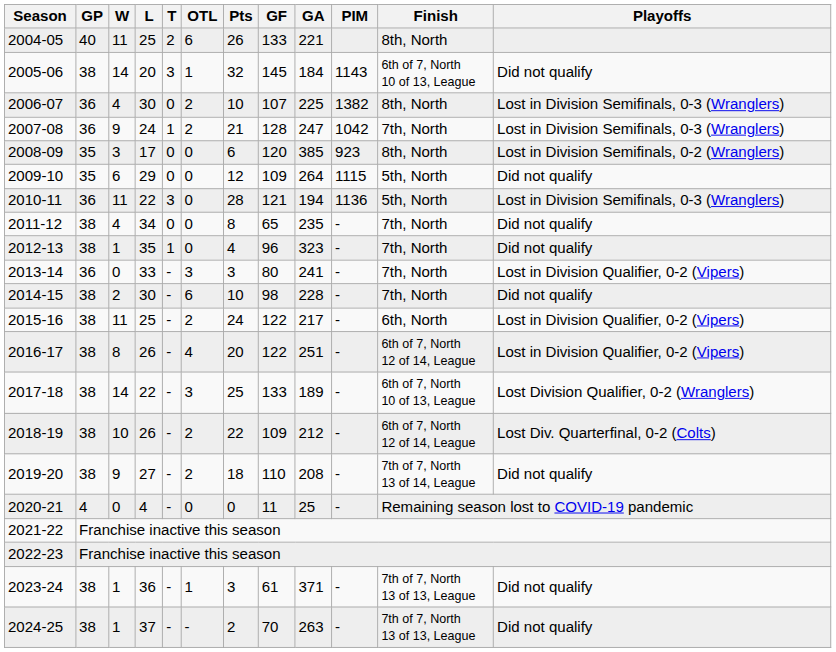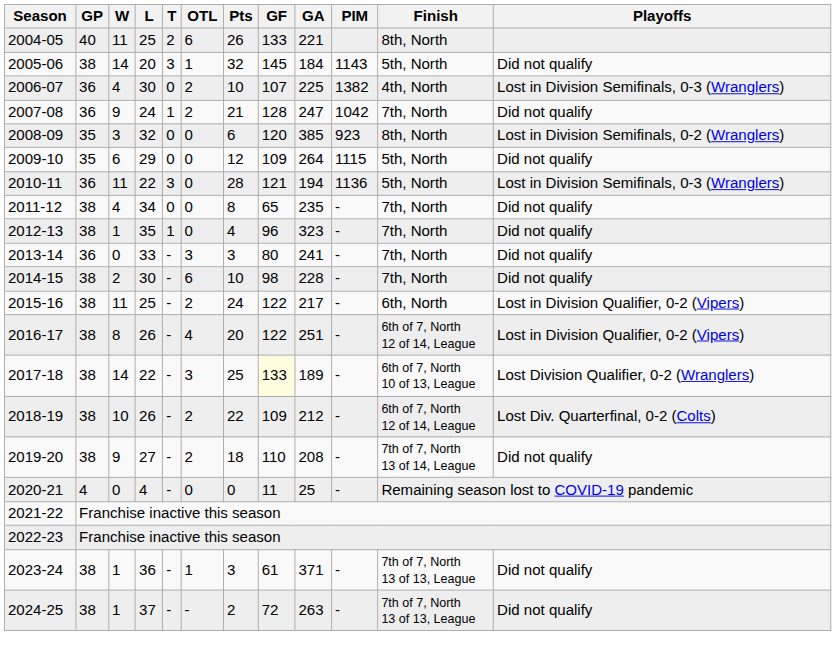 <table class="wikitable" style="min-width:55em">
 <tr>
 <th>Season</th>
 <th>GP</th>
 <th>W</th>
 <th>L</th>
 <th>T</th>
 <th>OTL</th>
 <th>Pts</th>
 <th>GF</th>
 <th>GA</th>
 <th>PIM</th>
 <th>Finish</th>
 <th>Playoffs</th>
 </tr>
 <tr bgcolor="#eeeeee">
 <td>2004-05</td>
 <td>40</td>
 <td>11</td>
 <td>25</td>
 <td>2</td>
 <td>6</td>
 <td>26</td>
 <td>133</td>
 <td>221</td>
 <td></td>
 <td>8th, North</td>
 <td></td>
 </tr>
 <tr>
 <td>2005-06</td>
 <td>38</td>
 <td>14</td>
 <td>20</td>
 <td>3</td>
 <td>1</td>
 <td>32</td>
 <td>145</td>
 <td>184</td>
 <td>1143</td>
-<td><small>6th of 7, North<br>10 of 13, League</small></td>
+<td>5th, North</td>
 <td>Did not qualify</td>
 </tr>
 <tr bgcolor="#eeeeee">
 <td>2006-07</td>
 <td>36</td>
 <td>4</td>
 <td>30</td>
 <td>0</td>
 <td>2</td>
 <td>10</td>
 <td>107</td>
 <td>225</td>
 <td>1382</td>
-<td>8th, North</td>
+<td>4th, North</td>
 <td>Lost in Division Semifinals, 0-3 (<a href='#'>Wranglers</a>)</td>
 </tr>
 <tr>
 <td>2007-08</td>
 <td>36</td>
 <td>9</td>
 <td>24</td>
 <td>1</td>
 <td>2</td>
 <td>21</td>
 <td>128</td>
 <td>247</td>
 <td>1042</td>
 <td>7th, North</td>
-<td>Lost in Division Semifinals, 0-3 (<a href='#'>Wranglers</a>)</td>
+<td>Did not qualify</td>
 </tr>
 <tr bgcolor="#eeeeee">
 <td>2008-09</td>
 <td>35</td>
 <td>3</td>
-<td>17</td>
+<td>32</td>
 <td>0</td>
 <td>0</td>
 <td>6</td>
 <td>120</td>
 <td>385</td>
 <td>923</td>
 <td>8th, North</td>
 <td>Lost in Division Semifinals, 0-2 (<a href='#'>Wranglers</a>)</td>
 </tr>
 <tr>
 <td>2009-10</td>
 <td>35</td>
 <td>6</td>
 <td>29</td>
 <td>0</td>
 <td>0</td>
 <td>12</td>
 <td>109</td>
 <td>264</td>
 <td>1115</td>
 <td>5th, North</td>
 <td>Did not qualify</td>
 </tr>
 <tr bgcolor="#eeeeee">
 <td>2010-11</td>
 <td>36</td>
 <td>11</td>
 <td>22</td>
 <td>3</td>
 <td>0</td>
 <td>28</td>
 <td>121</td>
 <td>194</td>
 <td>1136</td>
 <td>5th, North</td>
 <td>Lost in Division Semifinals, 0-3 (<a href='#'>Wranglers</a>)</td>
 </tr>
 <tr>
 <td>2011-12</td>
 <td>38</td>
 <td>4</td>
 <td>34</td>
 <td>0</td>
 <td>0</td>
 <td>8</td>
 <td>65</td>
 <td>235</td>
 <td>-</td>
 <td>7th, North</td>
 <td>Did not qualify</td>
 </tr>
 <tr bgcolor="#eeeeee">
 <td>2012-13</td>
 <td>38</td>
 <td>1</td>
 <td>35</td>
 <td>1</td>
 <td>0</td>
 <td>4</td>
 <td>96</td>
 <td>323</td>
 <td>-</td>
 <td>7th, North</td>
 <td>Did not qualify</td>
 </tr>
 <tr>
 <td>2013-14</td>
 <td>36</td>
 <td>0</td>
 <td>33</td>
 <td>-</td>
 <td>3</td>
 <td>3</td>
 <td>80</td>
 <td>241</td>
 <td>-</td>
 <td>7th, North</td>
-<td>Lost in Division Qualifier, 0-2 (<a href='#'>Vipers</a>)</td>
+<td>Did not qualify</td>
 </tr>
 <tr bgcolor="#eeeeee">
 <td>2014-15</td>
 <td>38</td>
 <td>2</td>
 <td>30</td>
 <td>-</td>
 <td>6</td>
 <td>10</td>
 <td>98</td>
 <td>228</td>
 <td>-</td>
 <td>7th, North</td>
 <td>Did not qualify</td>
 </tr>
 <tr>
 <td>2015-16</td>
 <td>38</td>
 <td>11</td>
 <td>25</td>
 <td>-</td>
 <td>2</td>
 <td>24</td>
 <td>122</td>
 <td>217</td>
 <td>-</td>
 <td>6th, North</td>
 <td>Lost in Division Qualifier, 0-2 (<a href='#'>Vipers</a>)</td>
 </tr>
 <tr bgcolor="#eeeeee">
 <td>2016-17</td>
 <td>38</td>
 <td>8</td>
 <td>26</td>
 <td>-</td>
 <td>4</td>
 <td>20</td>
 <td>122</td>
 <td>251</td>
 <td>-</td>
 <td><small>6th of 7, North<br>12 of 14, League</small></td>
 <td>Lost in Division Qualifier, 0-2 (<a href='#'>Vipers</a>)</td>
 </tr>
 <tr>
 <td>2017-18</td>
 <td>38</td>
 <td>14</td>
 <td>22</td>
 <td>-</td>
 <td>3</td>
 <td>25</td>
-<td>133</td>
+<td style="background: lightyellow;">133</td>
 <td>189</td>
 <td>-</td>
 <td><small>6th of 7, North<br>10 of 13, League</small></td>
 <td>Lost Division Qualifier, 0-2 (<a href='#'>Wranglers</a>)</td>
 </tr>
 <tr bgcolor="#eeeeee">
 <td>2018-19</td>
 <td>38</td>
 <td>10</td>
 <td>26</td>
 <td>-</td>
 <td>2</td>
 <td>22</td>
 <td>109</td>
 <td>212</td>
 <td>-</td>
 <td><small>6th of 7, North<br>12 of 14, League</small></td>
 <td>Lost  Div. Quarterfinal, 0-2 (<a href='#'>Colts</a>)</td>
 </tr>
 <tr>
 <td>2019-20</td>
 <td>38</td>
 <td>9</td>
 <td>27</td>
 <td>-</td>
 <td>2</td>
 <td>18</td>
 <td>110</td>
 <td>208</td>
 <td>-</td>
 <td><small>7th of 7, North<br>13 of 14, League</small></td>
 <td>Did not qualify</td>
 </tr>
 <tr bgcolor="#eeeeee">
 <td>2020-21</td>
 <td>4</td>
 <td>0</td>
 <td>4</td>
 <td>-</td>
 <td>0</td>
 <td>0</td>
 <td>11</td>
 <td>25</td>
 <td>-</td>
 <td colspan="3">Remaining season lost to <a href='#'>COVID-19</a> pandemic</td>
 </tr>
 <tr>
 <td>2021-22</td>
 <td colspan="11">Franchise inactive this season</td>
 </tr>
 <tr bgcolor="#eeeeee">
 <td>2022-23</td>
 <td colspan="11">Franchise inactive this season</td>
 </tr>
 <tr>
 <td>2023-24</td>
 <td>38</td>
 <td>1</td>
 <td>36</td>
 <td>-</td>
 <td>1</td>
 <td>3</td>
 <td>61</td>
 <td>371</td>
 <td>-</td>
 <td><small>7th of 7, North<br>13 of 13, League</small></td>
 <td>Did not qualify</td>
 </tr>
 <tr bgcolor="#eeeeee">
 <td>2024-25</td>
 <td>38</td>
 <td>1</td>
 <td>37</td>
 <td>-</td>
 <td>-</td>
 <td>2</td>
-<td>70</td>
+<td>72</td>
 <td>263</td>
 <td>-</td>
 <td><small>7th of 7, North<br>13 of 13, League</small></td>
 <td>Did not qualify</td>
 </tr>
 </table>
